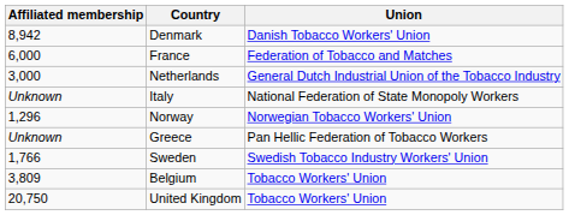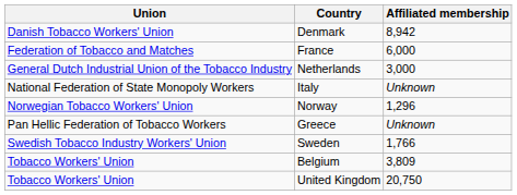 <table class="wikitable sortable">
 <tr>
+<th>Union</th>
+<th>Country</th>
 <th>Affiliated membership</th>
-<th>Country</th>
-<th>Union</th>
 </tr>
 <tr>
+<td><a href='#'>Danish Tobacco Workers' Union</a></td>
+<td>Denmark</td>
 <td>8,942</td>
-<td>Denmark</td>
-<td><a href='#'>Danish Tobacco Workers' Union</a></td>
 </tr>
 <tr>
+<td><a href='#'>Federation of Tobacco and Matches</a></td>
+<td>France</td>
 <td>6,000</td>
-<td>France</td>
-<td><a href='#'>Federation of Tobacco and Matches</a></td>
 </tr>
 <tr>
+<td><a href='#'>General Dutch Industrial Union of the Tobacco Industry</a></td>
+<td>Netherlands</td>
 <td>3,000</td>
-<td>Netherlands</td>
-<td><a href='#'>General Dutch Industrial Union of the Tobacco Industry</a></td>
 </tr>
 <tr>
+<td>National Federation of State Monopoly Workers</td>
+<td>Italy</td>
 <td><em>Unknown</em></td>
-<td>Italy</td>
-<td>National Federation of State Monopoly Workers</td>
 </tr>
 <tr>
+<td><a href='#'>Norwegian Tobacco Workers' Union</a></td>
+<td>Norway</td>
 <td>1,296</td>
-<td>Norway</td>
-<td><a href='#'>Norwegian Tobacco Workers' Union</a></td>
 </tr>
 <tr>
+<td>Pan Hellic Federation of Tobacco Workers</td>
+<td>Greece</td>
 <td><em>Unknown</em></td>
-<td>Greece</td>
-<td>Pan Hellic Federation of Tobacco Workers</td>
 </tr>
 <tr>
+<td><a href='#'>Swedish Tobacco Industry Workers' Union</a></td>
+<td>Sweden</td>
 <td>1,766</td>
-<td>Sweden</td>
-<td><a href='#'>Swedish Tobacco Industry Workers' Union</a></td>
 </tr>
 <tr>
+<td><a href='#'>Tobacco Workers' Union</a></td>
+<td>Belgium</td>
 <td>3,809</td>
-<td>Belgium</td>
-<td><a href='#'>Tobacco Workers' Union</a></td>
 </tr>
 <tr>
+<td><a href='#'>Tobacco Workers' Union</a></td>
+<td>United Kingdom</td>
 <td>20,750</td>
-<td>United Kingdom</td>
-<td><a href='#'>Tobacco Workers' Union</a></td>
 </tr>
 </table>
